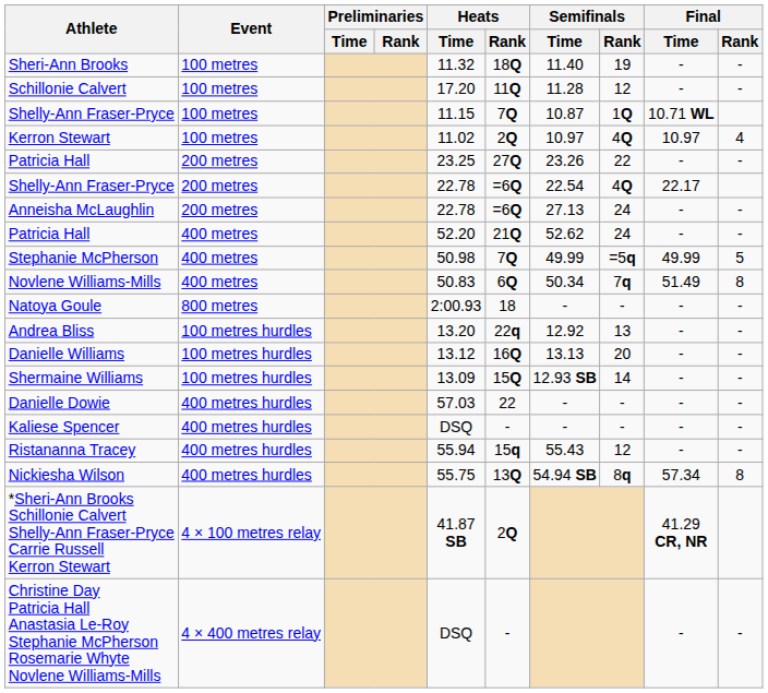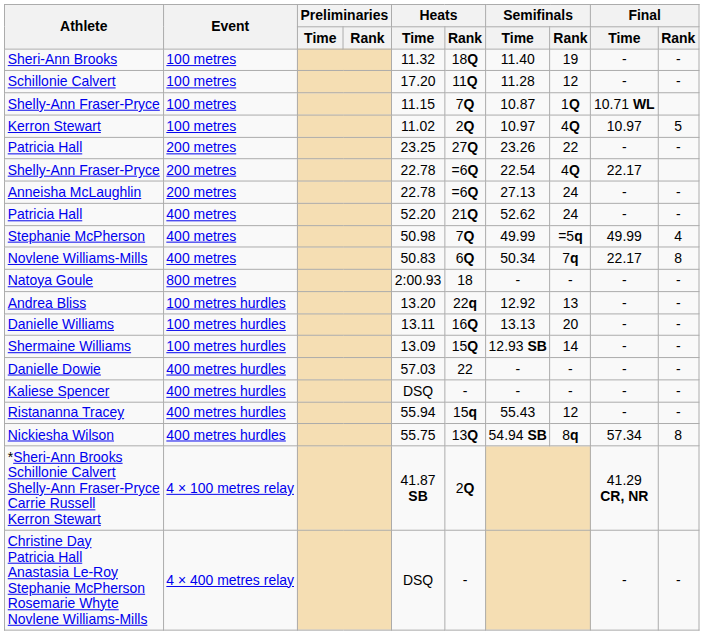 <table class=wikitable style="font-size:90%;">
 <tr>
 <th rowspan="2">Athlete</th>
 <th rowspan="2">Event</th>
 <th colspan="2">Preliminaries</th>
 <th colspan="2">Heats</th>
 <th colspan="2">Semifinals</th>
 <th colspan="2">Final</th>
 </tr>
 <tr>
 <th>Time</th>
 <th>Rank</th>
 <th>Time</th>
 <th>Rank</th>
 <th>Time</th>
 <th>Rank</th>
 <th>Time</th>
 <th>Rank</th>
 </tr>
 <tr style="border-top: single;">
 <td><a href='#'>Sheri-Ann Brooks</a></td>
 <td><a href='#'>100 metres</a></td>
 <td colspan= 2 bgcolor="wheat"></td>
 <td align=center>11.32</td>
 <td align=center>18<strong>Q</strong></td>
 <td align=center>11.40</td>
 <td align=center>19</td>
 <td align=center>-</td>
 <td align=center>-</td>
 </tr>
 <tr style="border-top: single;">
 <td><a href='#'>Schillonie Calvert</a></td>
 <td><a href='#'>100 metres</a></td>
 <td colspan= 2 bgcolor="wheat"></td>
 <td align=center>17.20</td>
 <td align=center>11<strong>Q</strong></td>
 <td align=center>11.28</td>
 <td align=center>12</td>
 <td align=center>-</td>
 <td align=center>-</td>
 </tr>
 <tr style="border-top: single;">
 <td><a href='#'>Shelly-Ann Fraser-Pryce</a></td>
 <td><a href='#'>100 metres</a></td>
 <td colspan= 2 bgcolor="wheat"></td>
 <td align=center>11.15</td>
 <td align=center>7<strong>Q</strong></td>
 <td align=center>10.87</td>
 <td align=center>1<strong>Q</strong></td>
 <td align=center>10.71 <strong>WL</strong></td>
 <td align=center></td>
 </tr>
 <tr style="border-top: single;">
 <td><a href='#'>Kerron Stewart</a></td>
 <td><a href='#'>100 metres</a></td>
 <td colspan= 2 bgcolor="wheat"></td>
 <td align=center>11.02</td>
 <td align=center>2<strong>Q</strong></td>
 <td align=center>10.97</td>
 <td align=center>4<strong>Q</strong></td>
 <td align=center>10.97</td>
-<td align=center>4</td>
+<td align=center>5</td>
 </tr>
 <tr style="border-top: single;">
 <td><a href='#'>Patricia Hall</a></td>
 <td><a href='#'>200 metres</a></td>
 <td colspan= 2 bgcolor="wheat"></td>
 <td align=center>23.25</td>
 <td align=center>27<strong>Q</strong></td>
 <td align=center>23.26</td>
 <td align=center>22</td>
 <td align=center>-</td>
 <td align=center>-</td>
 </tr>
 <tr style="border-top: single;">
 <td><a href='#'>Shelly-Ann Fraser-Pryce</a></td>
 <td><a href='#'>200 metres</a></td>
 <td colspan= 2 bgcolor="wheat"></td>
 <td align=center>22.78</td>
 <td align=center>=6<strong>Q</strong></td>
 <td align=center>22.54</td>
 <td align=center>4<strong>Q</strong></td>
 <td align=center>22.17</td>
 <td align=center></td>
 </tr>
 <tr style="border-top: single;">
 <td><a href='#'>Anneisha McLaughlin</a></td>
 <td><a href='#'>200 metres</a></td>
 <td colspan= 2 bgcolor="wheat"></td>
 <td align=center>22.78</td>
 <td align=center>=6<strong>Q</strong></td>
 <td align=center>27.13</td>
 <td align=center>24</td>
 <td align=center>-</td>
 <td align=center>-</td>
 </tr>
 <tr style="border-top: single;">
 <td><a href='#'>Patricia Hall</a></td>
 <td><a href='#'>400 metres</a></td>
 <td colspan= 2 bgcolor="wheat"></td>
 <td align=center>52.20</td>
 <td align=center>21<strong>Q</strong></td>
 <td align=center>52.62</td>
 <td align=center>24</td>
 <td align=center>-</td>
 <td align=center>-</td>
 </tr>
 <tr style="border-top: single;">
 <td><a href='#'>Stephanie McPherson</a></td>
 <td><a href='#'>400 metres</a></td>
 <td colspan= 2 bgcolor="wheat"></td>
 <td align=center>50.98</td>
 <td align=center>7<strong>Q</strong></td>
 <td align=center>49.99</td>
 <td align=center>=5<strong>q</strong></td>
 <td align=center>49.99</td>
-<td align=center>5</td>
+<td align=center>4</td>
 </tr>
 <tr style="border-top: single;">
 <td><a href='#'>Novlene Williams-Mills</a></td>
 <td><a href='#'>400 metres</a></td>
 <td colspan= 2 bgcolor="wheat"></td>
 <td align=center>50.83</td>
 <td align=center>6<strong>Q</strong></td>
 <td align=center>50.34</td>
 <td align=center>7<strong>q</strong></td>
-<td align=center>51.49</td>
+<td align=center>22.17</td>
 <td align=center>8</td>
 </tr>
 <tr style="border-top: single;">
 <td><a href='#'>Natoya Goule</a></td>
 <td><a href='#'>800 metres</a></td>
 <td colspan= 2 bgcolor="wheat"></td>
 <td align=center>2:00.93</td>
 <td align=center>18</td>
 <td align=center>-</td>
 <td align=center>-</td>
 <td align=center>-</td>
 <td align=center>-</td>
 </tr>
 <tr style="border-top: single;">
 <td><a href='#'>Andrea Bliss</a></td>
 <td><a href='#'>100 metres hurdles</a></td>
 <td colspan= 2 bgcolor="wheat"></td>
 <td align=center>13.20</td>
 <td align=center>22<strong>q</strong></td>
 <td align=center>12.92</td>
 <td align=center>13</td>
 <td align=center>-</td>
 <td align=center>-</td>
 </tr>
 <tr style="border-top: single;">
 <td><a href='#'>Danielle Williams</a></td>
 <td><a href='#'>100 metres hurdles</a></td>
 <td colspan= 2 bgcolor="wheat"></td>
-<td align=center>13.12</td>
+<td align=center>13.11</td>
 <td align=center>16<strong>Q</strong></td>
 <td align=center>13.13</td>
 <td align=center>20</td>
 <td align=center>-</td>
 <td align=center>-</td>
 </tr>
 <tr style="border-top: single;">
 <td><a href='#'>Shermaine Williams</a></td>
 <td><a href='#'>100 metres hurdles</a></td>
 <td colspan= 2 bgcolor="wheat"></td>
 <td align=center>13.09</td>
 <td align=center>15<strong>Q</strong></td>
 <td align=center>12.93 <strong>SB</strong></td>
 <td align=center>14</td>
 <td align=center>-</td>
 <td align=center>-</td>
 </tr>
 <tr style="border-top: single;">
 <td><a href='#'>Danielle Dowie</a></td>
 <td><a href='#'>400 metres hurdles</a></td>
 <td colspan= 2 bgcolor="wheat"></td>
 <td align=center>57.03</td>
 <td align=center>22</td>
 <td align=center>-</td>
 <td align=center>-</td>
 <td align=center>-</td>
 <td align=center>-</td>
 </tr>
 <tr style="border-top: single;">
 <td><a href='#'>Kaliese Spencer</a></td>
 <td><a href='#'>400 metres hurdles</a></td>
 <td colspan= 2 bgcolor="wheat"></td>
 <td align=center>DSQ</td>
 <td align=center>-</td>
 <td align=center>-</td>
 <td align=center>-</td>
 <td align=center>-</td>
 <td align=center>-</td>
 </tr>
 <tr style="border-top: single;">
 <td><a href='#'>Ristananna Tracey</a></td>
 <td><a href='#'>400 metres hurdles</a></td>
 <td colspan= 2 bgcolor="wheat"></td>
 <td align=center>55.94</td>
 <td align=center>15<strong>q</strong></td>
 <td align=center>55.43</td>
 <td align=center>12</td>
 <td align=center>-</td>
 <td align=center>-</td>
 </tr>
 <tr style="border-top: single;">
 <td><a href='#'>Nickiesha Wilson</a></td>
 <td><a href='#'>400 metres hurdles</a></td>
 <td colspan= 2 bgcolor="wheat"></td>
 <td align=center>55.75</td>
 <td align=center>13<strong>Q</strong></td>
 <td align=center>54.94 <strong>SB</strong></td>
 <td align=center>8<strong>q</strong></td>
 <td align=center>57.34</td>
 <td align=center>8</td>
 </tr>
 <tr style="border-top: single;">
 <td>*<a href='#'>Sheri-Ann Brooks</a><br><a href='#'>Schillonie Calvert</a><br><a href='#'>Shelly-Ann Fraser-Pryce</a><br><a href='#'>Carrie Russell</a><br><a href='#'>Kerron Stewart</a></td>
 <td><a href='#'>4 × 100 metres relay</a></td>
 <td colspan= 2 bgcolor="wheat"></td>
 <td align=center>41.87<br><strong>SB</strong></td>
 <td align=center>2<strong>Q</strong></td>
 <td colspan= 2 bgcolor="wheat"></td>
 <td align=center>41.29<br><strong>CR, NR</strong></td>
 <td align=center></td>
 </tr>
 <tr style="border-top: single;">
 <td><a href='#'>Christine Day</a><br><a href='#'>Patricia Hall</a><br><a href='#'>Anastasia Le-Roy</a><br><a href='#'>Stephanie McPherson</a><br><a href='#'>Rosemarie Whyte</a><br><a href='#'>Novlene Williams-Mills</a></td>
 <td><a href='#'>4 × 400 metres relay</a></td>
 <td colspan= 2 bgcolor="wheat"></td>
 <td align=center>DSQ</td>
 <td align=center>-</td>
 <td colspan= 2 bgcolor="wheat"></td>
 <td align=center>-</td>
 <td align=center>-</td>
 </tr>
 </table>
